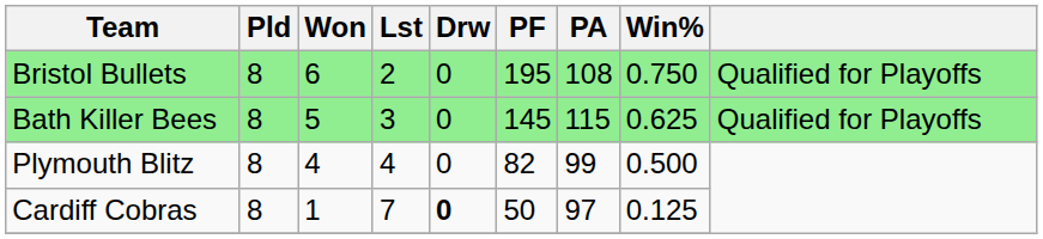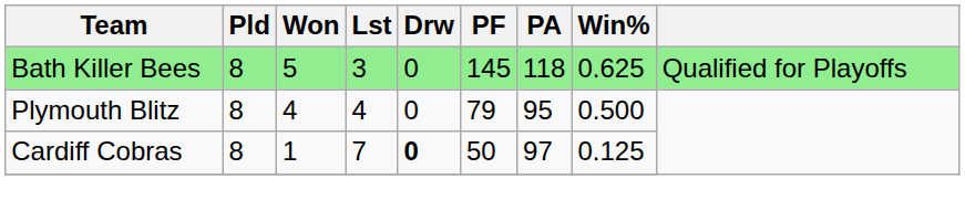 <table class="wikitable" width=65%">
 <tr>
 <th width=26%>Team</th>
 <th width=5%>Pld</th>
 <th width=5%>Won</th>
 <th width=5%>Lst</th>
 <th width=5%>Drw</th>
 <th width=5%>PF</th>
 <th width=5%>PA</th>
 <th width=6%>Win%</th>
 <th width=38%></th>
 </tr>
 <tr style="background:lightgreen">
-<td>Bristol Bullets</td>
-<td>8</td>
-<td>6</td>
-<td>2</td>
-<td>0</td>
-<td>195</td>
-<td>108</td>
-<td>0.750</td>
-<td>Qualified for Playoffs</td>
-</tr>
-<tr style="background:lightgreen">
 <td>Bath Killer Bees</td>
 <td>8</td>
 <td>5</td>
 <td>3</td>
 <td>0</td>
 <td>145</td>
-<td>115</td>
+<td>118</td>
 <td>0.625</td>
 <td>Qualified for Playoffs</td>
 </tr>
 <tr>
 <td>Plymouth Blitz</td>
 <td>8</td>
 <td>4</td>
 <td>4</td>
 <td>0</td>
-<td>82</td>
-<td>99</td>
+<td>79</td>
+<td>95</td>
 <td>0.500</td>
 </tr>
 <tr>
 <td>Cardiff Cobras</td>
 <td>8</td>
 <td>1</td>
 <td>7</td>
 <td><strong>0</strong></td>
 <td>50</td>
 <td>97</td>
 <td>0.125</td>
 </tr>
 <tr>
 </tr>
 </table>
